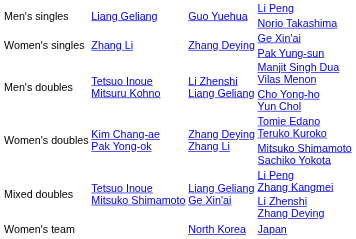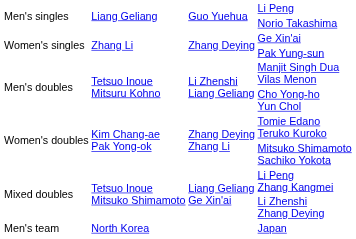 <table>
 <tr>
 <td rowspan=2>Men's singles <br></td>
 <td rowspan=2> <a href='#'>Liang Geliang</a></td>
 <td rowspan=2> <a href='#'>Guo Yuehua</a></td>
 <td> <a href='#'>Li Peng</a></td>
 </tr>
 <tr>
 <td> <a href='#'>Norio Takashima</a></td>
 </tr>
 <tr>
 <td rowspan=2>Women's singles <br></td>
 <td rowspan=2> <a href='#'>Zhang Li</a></td>
 <td rowspan=2> <a href='#'>Zhang Deying</a></td>
 <td> <a href='#'>Ge Xin'ai</a></td>
 </tr>
 <tr>
 <td> <a href='#'>Pak Yung-sun</a></td>
 </tr>
 <tr>
 <td rowspan=2>Men's doubles <br></td>
 <td rowspan=2> <a href='#'>Tetsuo Inoue</a><br> <a href='#'>Mitsuru Kohno</a></td>
 <td rowspan=2> <a href='#'>Li Zhenshi</a><br> <a href='#'>Liang Geliang</a></td>
 <td> <a href='#'>Manjit Singh Dua</a><br> <a href='#'>Vilas Menon</a></td>
 </tr>
 <tr>
 <td> <a href='#'>Cho Yong-ho</a><br> <a href='#'>Yun Chol</a></td>
 </tr>
 <tr>
 <td rowspan=2>Women's doubles <br></td>
 <td rowspan=2> <a href='#'>Kim Chang-ae</a><br> <a href='#'>Pak Yong-ok</a></td>
 <td rowspan=2> <a href='#'>Zhang Deying</a><br> <a href='#'>Zhang Li</a></td>
 <td> <a href='#'>Tomie Edano</a><br> <a href='#'>Teruko Kuroko</a></td>
 </tr>
 <tr>
 <td> <a href='#'>Mitsuko Shimamoto</a><br>  <a href='#'>Sachiko Yokota</a></td>
 </tr>
 <tr>
 <td rowspan=2>Mixed doubles <br></td>
 <td rowspan=2> <a href='#'>Tetsuo Inoue</a><br> <a href='#'>Mitsuko Shimamoto</a></td>
 <td rowspan=2> <a href='#'>Liang Geliang</a><br> <a href='#'>Ge Xin'ai</a></td>
 <td> <a href='#'>Li Peng</a><br> <a href='#'>Zhang Kangmei</a></td>
 </tr>
 <tr>
 <td> <a href='#'>Li Zhenshi</a><br> <a href='#'>Zhang Deying</a></td>
 </tr>
 <tr>
-</tr>
-<tr>
-<td rowspan=1>Women's team <br></td>
+<td rowspan=1>Men's team <br></td>
+<td rowspan=1> <a href='#'>North Korea</a></td>
 <td rowspan=1></td>
-<td rowspan=1> <a href='#'>North Korea</a></td>
 <td> <a href='#'>Japan</a></td>
 </tr>
 <tr>
 </tr>
+<tr>
+</tr>
 </table>
